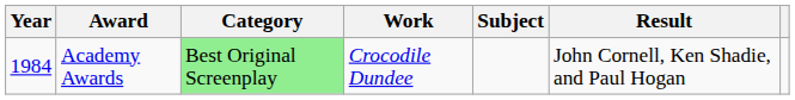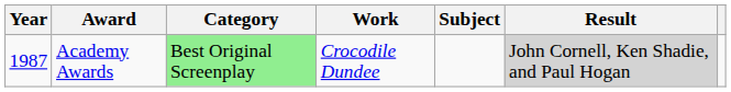 <table class="wikitable sortable">
 <tr>
 <th>Year</th>
 <th>Award</th>
 <th>Category</th>
 <th>Work</th>
 <th>Subject</th>
 <th>Result</th>
 <th class="unsortable"></th>
 </tr>
 <tr>
-<td><a href='#'>1984</a></td>
+<td><a href='#'>1987</a></td>
 <td><a href='#'>Academy Awards</a></td>
 <td style="background: lightgreen;">Best Original Screenplay</td>
 <td><em><a href='#'>Crocodile Dundee</a></em></td>
 <td></td>
-<td>John Cornell, Ken Shadie, and Paul Hogan</td>
+<td style="background: lightgrey;">John Cornell, Ken Shadie, and Paul Hogan</td>
 <td style="text-align:center;"></td>
 </tr>
 </table>
